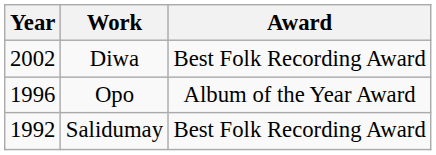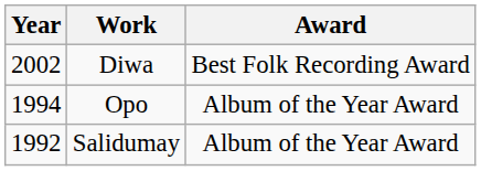 <table class="wikitable" style="text-align: center;">
 <tr>
 <th>Year</th>
 <th>Work</th>
 <th>Award</th>
 </tr>
 <tr>
 <td>2002</td>
 <td>Diwa</td>
 <td>Best Folk Recording Award</td>
 </tr>
 <tr>
-<td>1996</td>
+<td>1994</td>
 <td>Opo</td>
 <td>Album of the Year Award</td>
 </tr>
 <tr>
 <td>1992</td>
 <td>Salidumay</td>
-<td>Best Folk Recording Award</td>
+<td>Album of the Year Award</td>
 </tr>
 </table>
